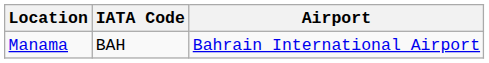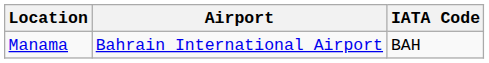 <table class="wikitable">
 <tr>
 <th>Location</th>
+<th>Airport</th>
 <th>IATA Code</th>
-<th>Airport</th>
 </tr>
 <tr>
 <td><a href='#'>Manama</a></td>
+<td><a href='#'>Bahrain International Airport</a></td>
 <td>BAH</td>
-<td><a href='#'>Bahrain International Airport</a></td>
 </tr>
 </table>
